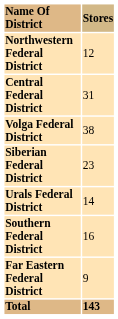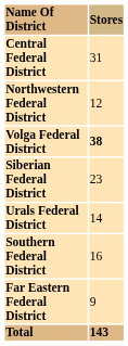 <table class="tiles" width="25%">
 <tr>
 <td style="background-color:#DEB887"><strong>Name Of District</strong></td>
 <td style="background-color:#D2B887"><strong>Stores</strong></td>
 </tr>
 <tr>
+<td style="background-color:#FFE4B5"><strong>Central Federal District</strong></td>
+<td style="background-color:#FFE4B5">31</td>
+</tr>
+<tr>
 <td style="background-color:#FFE4B5"><strong>Northwestern Federal District</strong></td>
 <td style="background-color:#FFE4B5">12</td>
 </tr>
 <tr>
-<td style="background-color:#FFE4B5"><strong>Central Federal District</strong></td>
-<td style="background-color:#FFE4B5">31</td>
-</tr>
-<tr>
 <td style="background-color:#FFE4B5"><strong>Volga Federal District</strong></td>
-<td style="background-color:#FFE4B5">38</td>
+<td style="background-color:#FFE4B5"><strong>38</strong></td>
 </tr>
 <tr>
 <td style="background-color:#FFE4B5"><strong>Siberian Federal District</strong></td>
 <td style="background-color:#FFE4B5">23</td>
 </tr>
 <tr>
 <td style="background-color:#FFE4B5"><strong>Urals Federal District</strong></td>
 <td style="background-color:#FFE4B5">14</td>
 </tr>
 <tr>
 <td style="background-color:#FFE4B5"><strong>Southern Federal District</strong></td>
 <td style="background-color:#FFE4B5">16</td>
 </tr>
 <tr>
 <td style="background-color:#FFE4B5"><strong>Far Eastern Federal District</strong></td>
 <td style="background-color:#FFE4B5">9</td>
 </tr>
 <tr>
 <td style="background-color:#DEB887"><strong>Total</strong></td>
 <td style="background-color:#DEB887"><strong>143</strong></td>
 </tr>
 </table>
